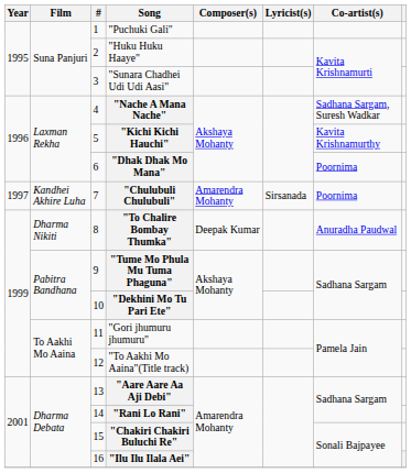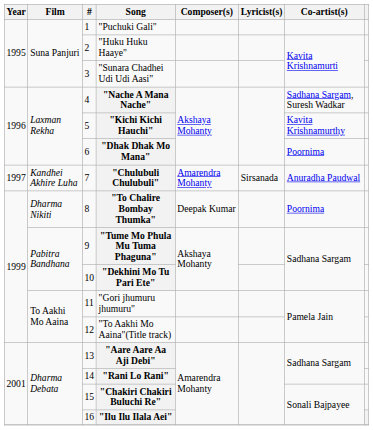 <table class="wikitable plainrowheaders">
 <tr>
 <th scope="col">Year</th>
 <th scope="col">Film</th>
 <th>#</th>
 <th scope="col">Song</th>
 <th scope="col">Composer(s)</th>
 <th scope="col">Lyricist(s)</th>
 <th scope="col">Co-artist(s)</th>
 <th></th>
 </tr>
 <tr>
 <td rowspan="3">1995</td>
 <td rowspan="3">Suna Panjuri</td>
 <td>1</td>
 <td>"Puchuki Gali"</td>
 <td></td>
 <td></td>
 <td></td>
 <td></td>
 </tr>
 <tr>
 <td>2</td>
 <td>"Huku Huku Haaye"</td>
 <td></td>
 <td></td>
 <td rowspan="2"><a href='#'>Kavita Krishnamurti</a></td>
 <td></td>
 </tr>
 <tr>
 <td>3</td>
 <td>"Sunara Chadhei Udi Udi Aasi"</td>
 <td></td>
 <td></td>
 <td></td>
 </tr>
 <tr>
 <td rowspan="3">1996</td>
 <td rowspan="3"><em>Laxman Rekha</em></td>
 <td>4</td>
 <th scope="row">"Nache A Mana Nache"</th>
 <td rowspan="3"><a href='#'>Akshaya Mohanty</a></td>
 <td rowspan="3"></td>
 <td><a href='#'>Sadhana Sargam</a>, Suresh Wadkar</td>
 <td></td>
 </tr>
 <tr>
 <td>5</td>
 <th scope="row">"Kichi Kichi Hauchi"</th>
 <td><a href='#'>Kavita Krishnamurthy</a></td>
 <td></td>
 </tr>
 <tr>
 <td>6</td>
 <th scope="row">"Dhak Dhak Mo Mana"</th>
 <td><a href='#'>Poornima</a></td>
 <td></td>
 </tr>
 <tr>
 <td>1997</td>
 <td><em>Kandhei Akhire Luha</em></td>
 <td>7</td>
 <th scope="row">"Chulubuli Chulubuli"</th>
 <td><a href='#'>Amarendra Mohanty</a></td>
 <td>Sirsanada</td>
-<td><a href='#'>Poornima</a></td>
+<td><a href='#'>Anuradha Paudwal</a></td>
 <td></td>
 </tr>
 <tr>
 <td rowspan="5">1999</td>
 <td><em>Dharma Nikiti</em></td>
 <td>8</td>
 <th scope="row">"To Chalire Bombay Thumka"</th>
 <td>Deepak Kumar</td>
 <td></td>
-<td><a href='#'>Anuradha Paudwal</a></td>
+<td><a href='#'>Poornima</a></td>
 <td></td>
 </tr>
 <tr>
 <td rowspan="2"><em>Pabitra Bandhana</em></td>
 <td>9</td>
 <th scope="row">"Tume Mo Phula Mu Tuma Phaguna"</th>
 <td rowspan="2">Akshaya Mohanty</td>
 <td></td>
 <td rowspan="2">Sadhana Sargam</td>
 <td></td>
 </tr>
 <tr>
 <td>10</td>
 <th scope="row">"Dekhini Mo Tu Pari Ete"</th>
 <td></td>
 <td></td>
 </tr>
 <tr>
 <td rowspan="2">To Aakhi Mo Aaina</td>
 <td>11</td>
 <td>"Gori jhumuru jhumuru"</td>
 <td></td>
 <td></td>
 <td rowspan="2">Pamela Jain</td>
 <td></td>
 </tr>
 <tr>
 <td>12</td>
 <td>"To Aakhi Mo Aaina"(Title track)</td>
 <td></td>
 <td></td>
 <td></td>
 </tr>
 <tr>
 <td rowspan="4">2001</td>
 <td rowspan="4"><em>Dharma Debata</em></td>
 <td>13</td>
 <th scope="row">"Aare Aare Aa Aji Debi"</th>
 <td rowspan="4">Amarendra Mohanty</td>
 <td rowspan="4"></td>
 <td rowspan="2">Sadhana Sargam</td>
 <td></td>
 </tr>
 <tr>
 <td>14</td>
 <th scope="row">"Rani Lo Rani"</th>
 <td></td>
 </tr>
 <tr>
 <td>15</td>
 <th scope="row">"Chakiri Chakiri Buluchi Re"</th>
 <td rowspan="2">Sonali Bajpayee</td>
 <td></td>
 </tr>
 <tr>
 <td>16</td>
 <th scope="row">"Ilu Ilu Ilala Aei"</th>
 <th></th>
 </tr>
 <tr>
 </tr>
 </table>
